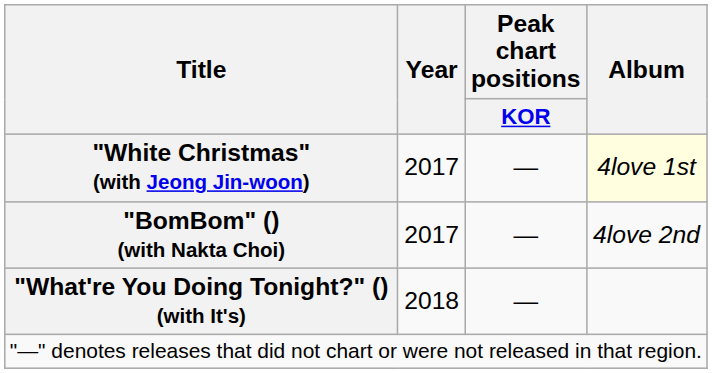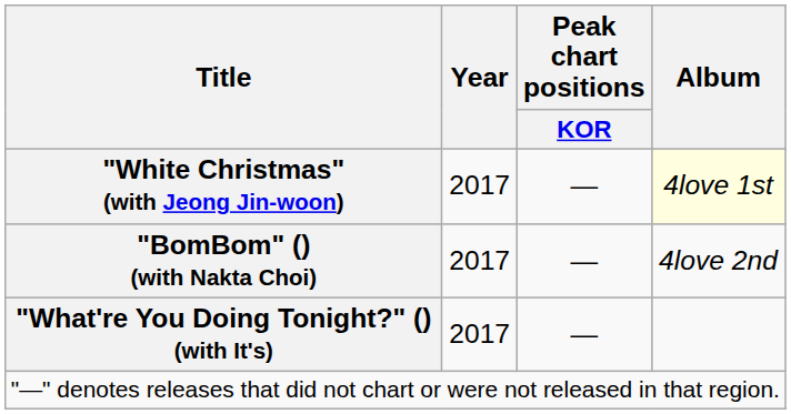 <table class="wikitable plainrowheaders" style="text-align:center">
 <tr>
 <th scope="col" rowspan="2">Title</th>
 <th scope="col" rowspan="2">Year</th>
 <th scope="col">Peak chart positions</th>
 <th scope="col" rowspan="2">Album</th>
 </tr>
 <tr>
 <th scope="col" style="font-size:90%; width:2.75em"><a href='#'>KOR</a></th>
 </tr>
 <tr>
 <th scope="row">"White Christmas"<br><small>(with <a href='#'>Jeong Jin-woon</a>)</small></th>
 <td>2017</td>
 <td>—</td>
 <td style="background: lightyellow;"><em>4love 1st</em></td>
 </tr>
 <tr>
 <th scope="row">"BomBom" ()<br><small>(with Nakta Choi)</small></th>
 <td>2017</td>
 <td>—</td>
 <td><em>4love 2nd</em></td>
 </tr>
 <tr>
 <th scope="row">"What're You Doing Tonight?" ()<br><small>(with It's)</small></th>
-<td>2018</td>
+<td>2017</td>
 <td>—</td>
 <td></td>
 </tr>
 <tr>
 <td colspan="4" style="font-size:85%">"—" denotes releases that did not chart or were not released in that region.</td>
 </tr>
 </table>
